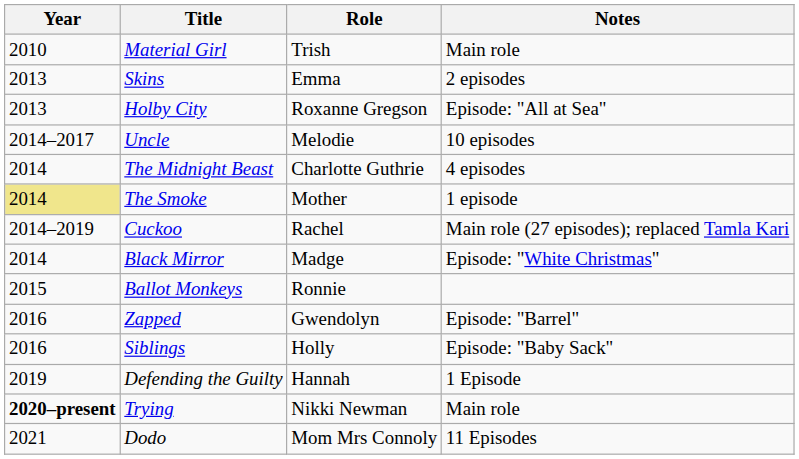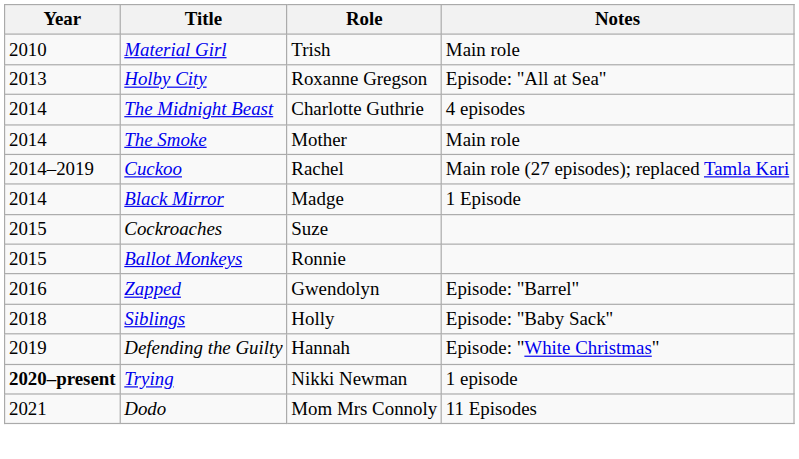 <table class="wikitable sortable">
 <tr>
 <th>Year</th>
 <th>Title</th>
 <th>Role</th>
 <th>Notes</th>
 </tr>
 <tr>
 <td>2010</td>
 <td><em><a href='#'>Material Girl</a></em></td>
 <td>Trish</td>
 <td>Main role</td>
 </tr>
 <tr>
 <td>2013</td>
-<td><em><a href='#'>Skins</a></em></td>
-<td>Emma</td>
-<td>2 episodes</td>
-</tr>
-<tr>
-<td>2013</td>
 <td><em><a href='#'>Holby City</a></em></td>
 <td>Roxanne Gregson</td>
 <td>Episode: "All at Sea"</td>
-</tr>
-<tr>
-<td>2014–2017</td>
-<td><em><a href='#'>Uncle</a></em></td>
-<td>Melodie</td>
-<td>10 episodes</td>
 </tr>
 <tr>
 <td>2014</td>
 <td><em><a href='#'>The Midnight Beast</a></em></td>
 <td>Charlotte Guthrie</td>
 <td>4 episodes</td>
 </tr>
 <tr>
-<td style="background: khaki;">2014</td>
+<td>2014</td>
 <td><em><a href='#'>The Smoke</a></em></td>
 <td>Mother</td>
-<td>1 episode</td>
+<td>Main role</td>
 </tr>
 <tr>
 <td>2014–2019</td>
 <td><em><a href='#'>Cuckoo</a></em></td>
 <td>Rachel</td>
 <td>Main role (27 episodes); replaced <a href='#'>Tamla Kari</a></td>
 </tr>
 <tr>
 <td>2014</td>
 <td><em><a href='#'>Black Mirror</a></em></td>
 <td>Madge</td>
-<td>Episode: "<a href='#'>White Christmas</a>"</td>
+<td>1 Episode</td>
+</tr>
+<tr>
+<td>2015</td>
+<td><em>Cockroaches</em></td>
+<td>Suze</td>
+<td></td>
 </tr>
 <tr>
 <td>2015</td>
 <td><em><a href='#'>Ballot Monkeys</a></em></td>
 <td>Ronnie</td>
 <td></td>
 </tr>
 <tr>
 <td>2016</td>
 <td><em><a href='#'>Zapped</a></em></td>
 <td>Gwendolyn</td>
 <td>Episode: "Barrel"</td>
 </tr>
 <tr>
-<td>2016</td>
+<td>2018</td>
 <td><em><a href='#'>Siblings</a></em></td>
 <td>Holly</td>
 <td>Episode: "Baby Sack"</td>
 </tr>
 <tr>
 <td>2019</td>
 <td><em>Defending the Guilty</em></td>
 <td>Hannah</td>
-<td>1 Episode</td>
+<td>Episode: "<a href='#'>White Christmas</a>"</td>
 </tr>
 <tr>
 <td><strong>2020–present</strong></td>
 <td><em><a href='#'>Trying</a></em></td>
 <td>Nikki Newman</td>
-<td>Main role</td>
+<td>1 episode</td>
 </tr>
 <tr>
 <td>2021</td>
 <td><em>Dodo</em></td>
 <td>Mom Mrs Connoly</td>
 <td>11 Episodes</td>
 </tr>
 </table>
